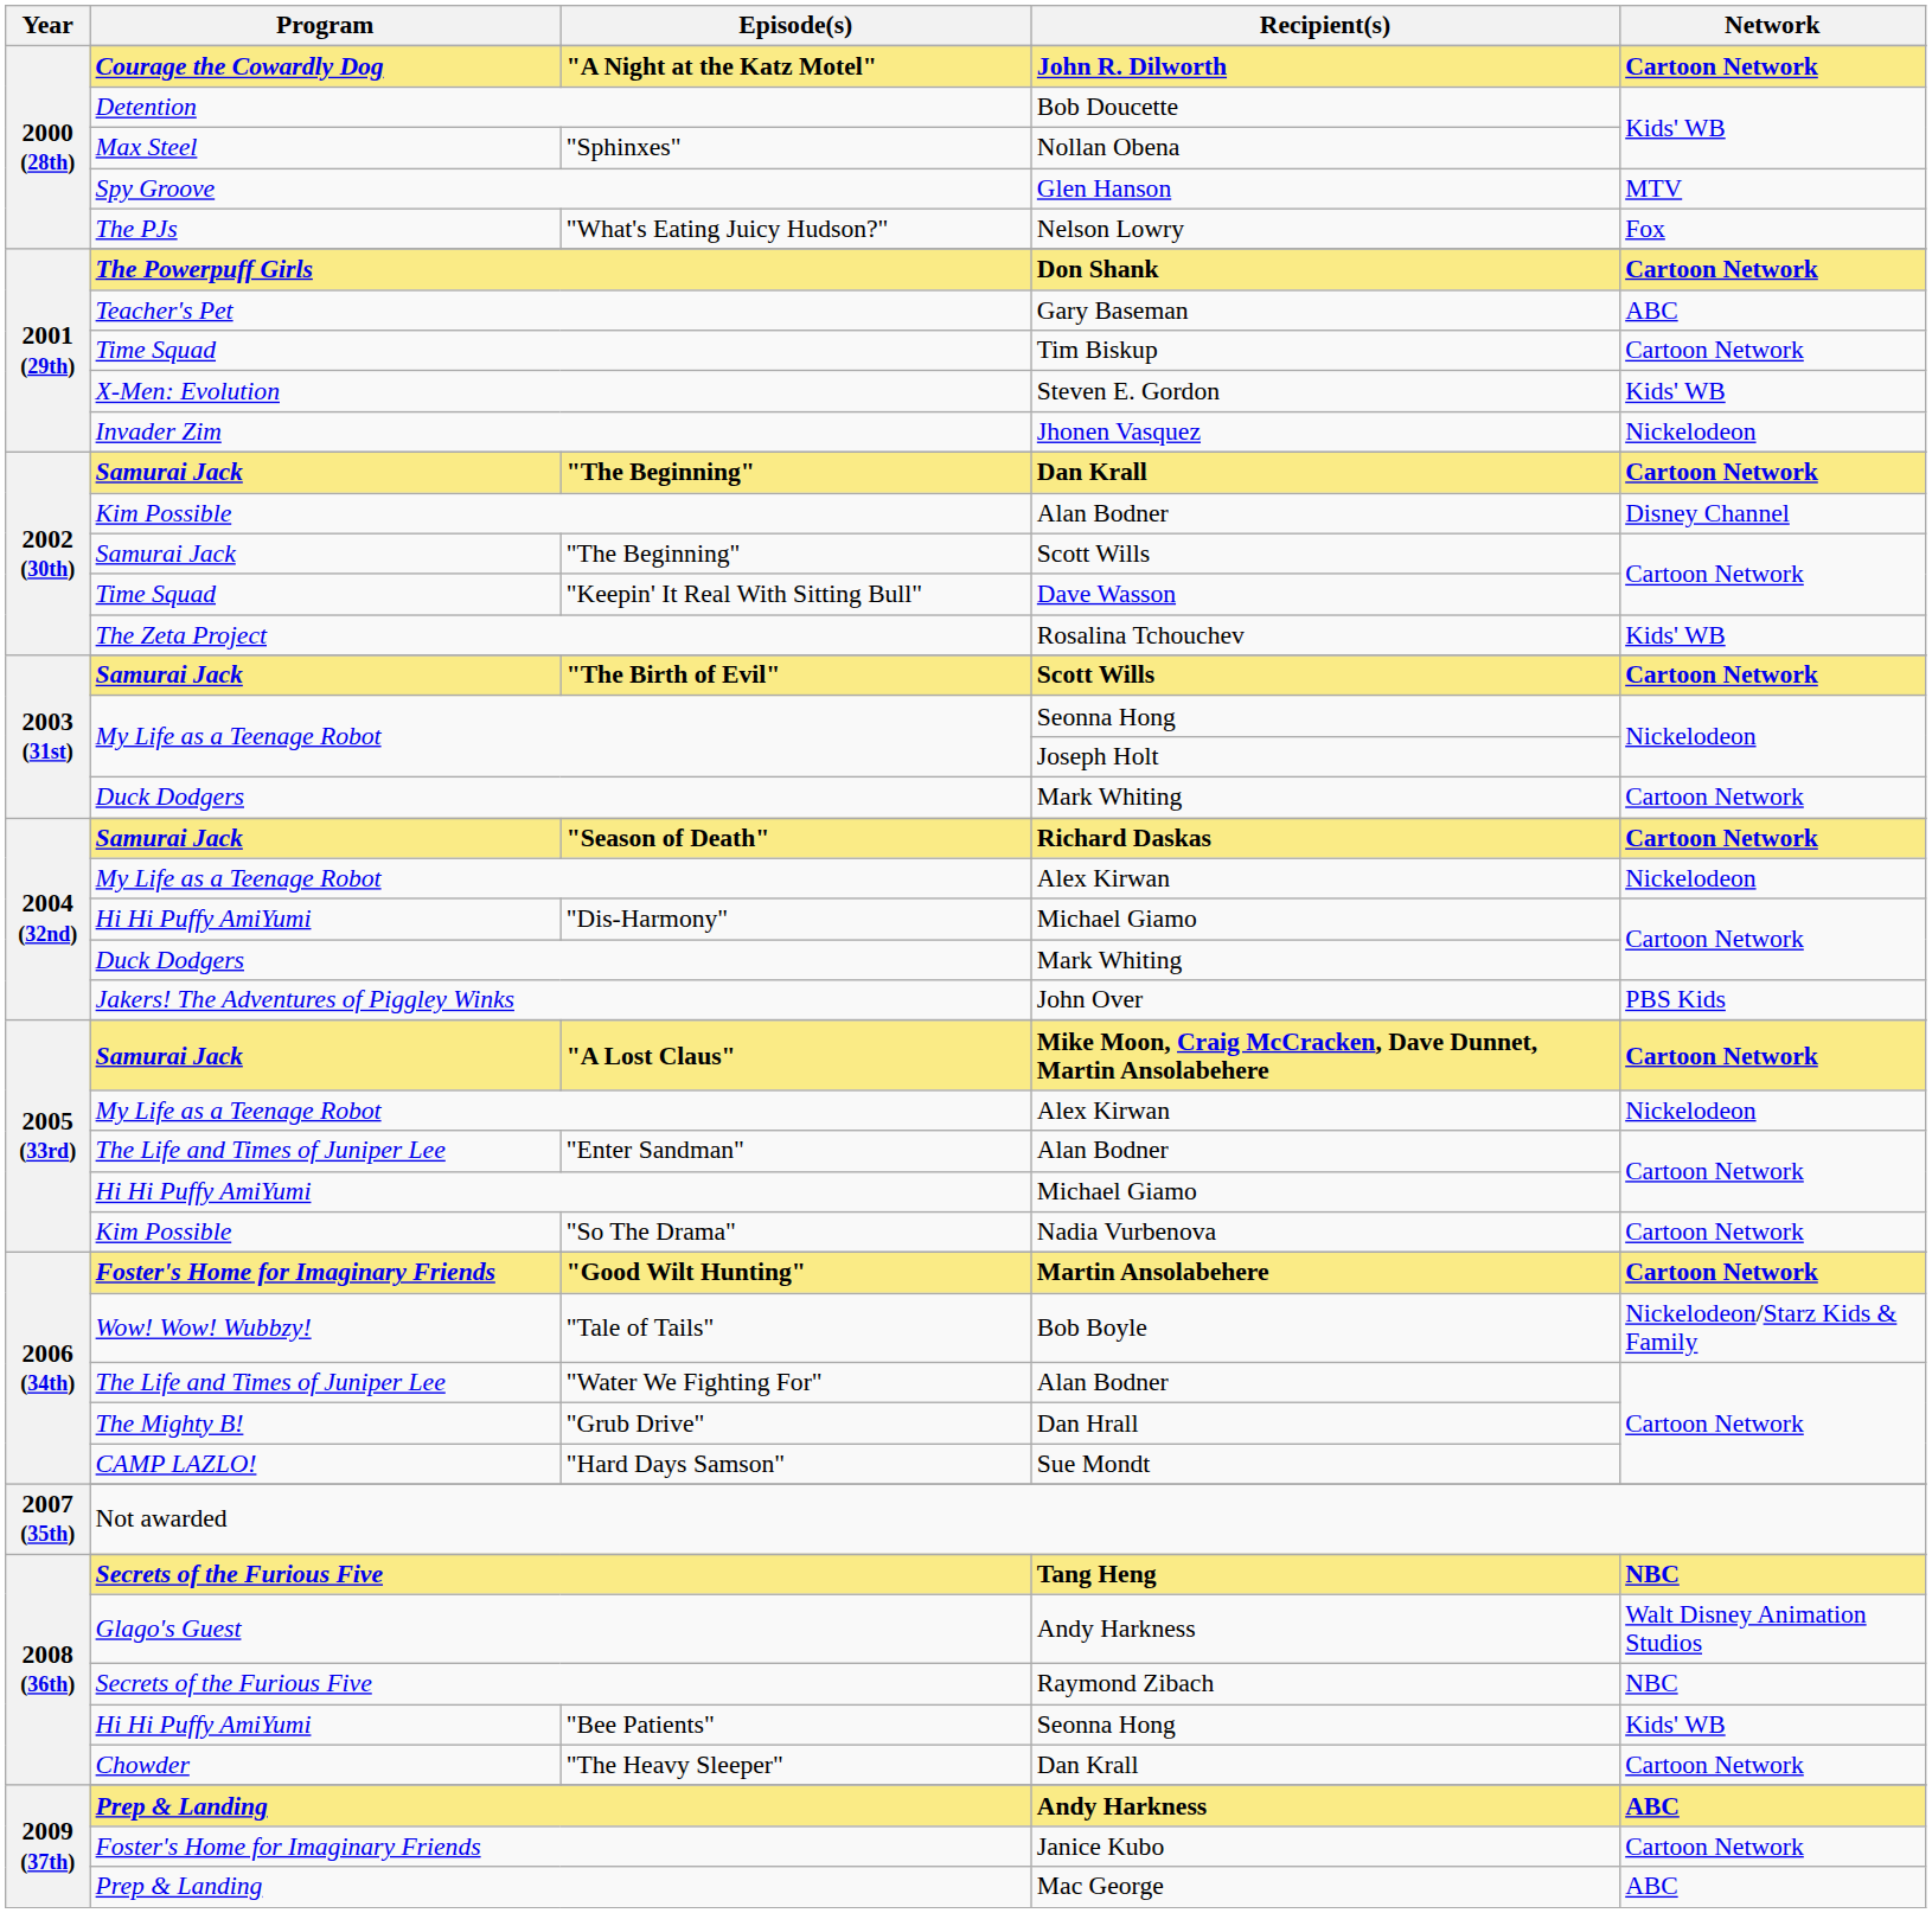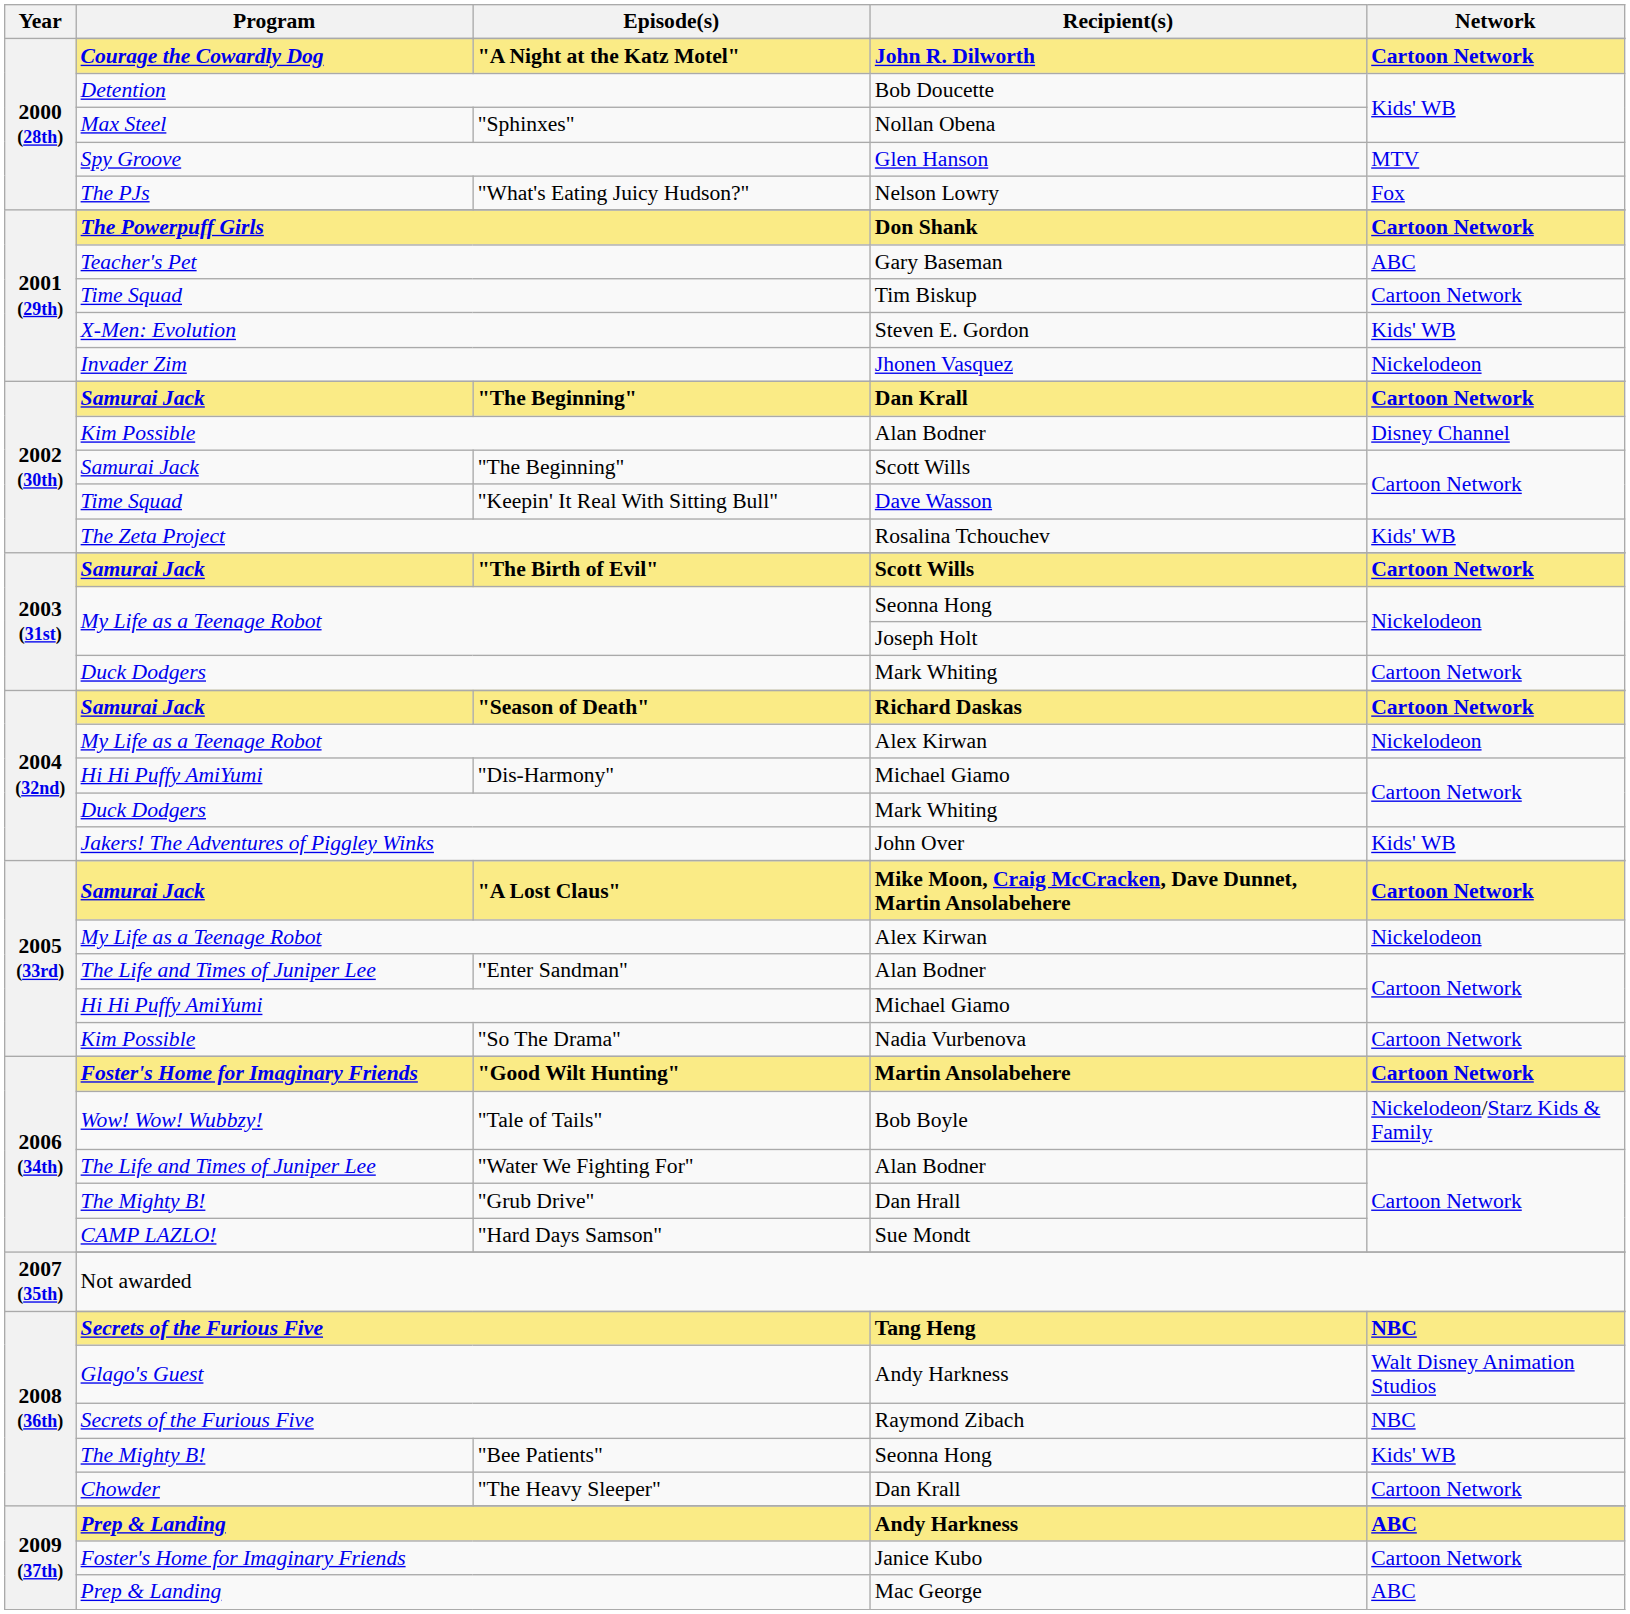 <table class="wikitable" style="width:95%;">
 <tr>
 <th style="width:3%;">Year</th>
 <th style="width:20%;">Program</th>
 <th style="width:20%;">Episode(s)</th>
 <th style="width:25%;">Recipient(s)</th>
 <th style="width:13%;">Network</th>
 </tr>
 <tr>
 <th rowspan="6" style="text-align:center;">2000 <br><small>(<a href='#'>28th</a>)</small><br></th>
 </tr>
 <tr style="background:#FAEB86;">
 <td><strong><em><a href='#'>Courage the Cowardly Dog</a></em></strong></td>
 <td><strong>"A Night at the Katz Motel"</strong></td>
 <td><strong><a href='#'>John R. Dilworth</a></strong></td>
 <td><strong><a href='#'>Cartoon Network</a></strong></td>
 </tr>
 <tr>
 <td colspan="2"><em><a href='#'>Detention</a></em></td>
 <td>Bob Doucette</td>
 <td rowspan="2"><a href='#'>Kids' WB</a></td>
 </tr>
 <tr>
 <td><em><a href='#'>Max Steel</a></em></td>
 <td>"Sphinxes"</td>
 <td>Nollan Obena</td>
 </tr>
 <tr>
 <td colspan="2"><em><a href='#'>Spy Groove</a></em></td>
 <td><a href='#'>Glen Hanson</a></td>
 <td><a href='#'>MTV</a></td>
 </tr>
 <tr>
 <td><em><a href='#'>The PJs</a></em></td>
 <td>"What's Eating Juicy Hudson?"</td>
 <td>Nelson Lowry</td>
 <td><a href='#'>Fox</a></td>
 </tr>
 <tr>
 <th rowspan="6" style="text-align:center;">2001 <br><small>(<a href='#'>29th</a>)</small><br></th>
 </tr>
 <tr style="background:#FAEB86;">
 <td colspan="2"><strong><em><a href='#'>The Powerpuff Girls</a></em></strong></td>
 <td><strong>Don Shank</strong></td>
 <td><strong><a href='#'>Cartoon Network</a></strong></td>
 </tr>
 <tr>
 <td colspan="2"><em><a href='#'>Teacher's Pet</a></em></td>
 <td>Gary Baseman</td>
 <td><a href='#'>ABC</a></td>
 </tr>
 <tr>
 <td colspan="2"><em><a href='#'>Time Squad</a></em></td>
 <td>Tim Biskup</td>
 <td><a href='#'>Cartoon Network</a></td>
 </tr>
 <tr>
 <td colspan="2"><em><a href='#'>X-Men: Evolution</a></em></td>
 <td>Steven E. Gordon</td>
 <td><a href='#'>Kids' WB</a></td>
 </tr>
 <tr>
 <td colspan="2"><em><a href='#'>Invader Zim</a></em></td>
 <td><a href='#'>Jhonen Vasquez</a></td>
 <td><a href='#'>Nickelodeon</a></td>
 </tr>
 <tr>
 <th rowspan="6" style="text-align:center;">2002 <br><small>(<a href='#'>30th</a>)</small><br></th>
 </tr>
 <tr style="background:#FAEB86;">
 <td><strong><em><a href='#'>Samurai Jack</a></em></strong></td>
 <td><strong>"The Beginning"</strong></td>
 <td><strong>Dan Krall</strong></td>
 <td><strong><a href='#'>Cartoon Network</a></strong></td>
 </tr>
 <tr>
 <td colspan="2"><em><a href='#'>Kim Possible</a></em></td>
 <td>Alan Bodner</td>
 <td><a href='#'>Disney Channel</a></td>
 </tr>
 <tr>
 <td><em><a href='#'>Samurai Jack</a></em></td>
 <td>"The Beginning"</td>
 <td>Scott Wills</td>
 <td rowspan="2"><a href='#'>Cartoon Network</a></td>
 </tr>
 <tr>
 <td><em><a href='#'>Time Squad</a></em></td>
 <td>"Keepin' It Real With Sitting Bull"</td>
 <td><a href='#'>Dave Wasson</a></td>
 </tr>
 <tr>
 <td colspan="2"><em><a href='#'>The Zeta Project</a></em></td>
 <td>Rosalina Tchouchev</td>
 <td><a href='#'>Kids' WB</a></td>
 </tr>
 <tr>
 <th rowspan="5" style="text-align:center;">2003 <br><small>(<a href='#'>31st</a>)</small><br></th>
 </tr>
 <tr style="background:#FAEB86;">
 <td><strong><em><a href='#'>Samurai Jack</a></em></strong></td>
 <td><strong>"The Birth of Evil"</strong></td>
 <td><strong>Scott Wills</strong></td>
 <td><strong><a href='#'>Cartoon Network</a></strong></td>
 </tr>
 <tr>
 <td colspan="2" rowspan="2"><em><a href='#'>My Life as a Teenage Robot</a></em></td>
 <td>Seonna Hong</td>
 <td rowspan="2"><a href='#'>Nickelodeon</a></td>
 </tr>
 <tr>
 <td>Joseph Holt</td>
 </tr>
 <tr>
 <td colspan="2"><em><a href='#'>Duck Dodgers</a></em></td>
 <td>Mark Whiting</td>
 <td><a href='#'>Cartoon Network</a></td>
 </tr>
 <tr>
 <th rowspan="6" style="text-align:center;">2004 <br><small>(<a href='#'>32nd</a>)</small><br></th>
 </tr>
 <tr style="background:#FAEB86;">
 <td><strong><em><a href='#'>Samurai Jack</a></em></strong></td>
 <td><strong>"Season of Death"</strong></td>
 <td><strong>Richard Daskas</strong></td>
 <td><strong><a href='#'>Cartoon Network</a></strong></td>
 </tr>
 <tr>
 <td colspan="2"><em><a href='#'>My Life as a Teenage Robot</a></em></td>
 <td>Alex Kirwan</td>
 <td><a href='#'>Nickelodeon</a></td>
 </tr>
 <tr>
 <td><em><a href='#'>Hi Hi Puffy AmiYumi</a></em></td>
 <td>"Dis-Harmony"</td>
 <td>Michael Giamo</td>
 <td rowspan="2"><a href='#'>Cartoon Network</a></td>
 </tr>
 <tr>
 <td colspan="2"><em><a href='#'>Duck Dodgers</a></em></td>
 <td>Mark Whiting</td>
 </tr>
 <tr>
 <td colspan="2"><em><a href='#'>Jakers! The Adventures of Piggley Winks</a></em></td>
 <td>John Over</td>
-<td><a href='#'>PBS Kids</a></td>
+<td><a href='#'>Kids' WB</a></td>
 </tr>
 <tr>
 <th rowspan="6" style="text-align:center;">2005 <br><small>(<a href='#'>33rd</a>)</small><br></th>
 </tr>
 <tr style="background:#FAEB86;">
 <td><strong><em><a href='#'>Samurai Jack</a></em></strong></td>
 <td><strong>"A Lost Claus"</strong></td>
 <td><strong>Mike Moon, <a href='#'>Craig McCracken</a>, Dave Dunnet, Martin Ansolabehere</strong></td>
 <td><strong><a href='#'>Cartoon Network</a></strong></td>
 </tr>
 <tr>
 <td colspan="2"><em><a href='#'>My Life as a Teenage Robot</a></em></td>
 <td>Alex Kirwan</td>
 <td><a href='#'>Nickelodeon</a></td>
 </tr>
 <tr>
 <td><em><a href='#'>The Life and Times of Juniper Lee</a></em></td>
 <td>"Enter Sandman"</td>
 <td>Alan Bodner</td>
 <td rowspan="2"><a href='#'>Cartoon Network</a></td>
 </tr>
 <tr>
 <td colspan="2"><em><a href='#'>Hi Hi Puffy AmiYumi</a></em></td>
 <td>Michael Giamo</td>
 </tr>
 <tr>
 <td><em><a href='#'>Kim Possible</a></em></td>
 <td>"So The Drama"</td>
 <td>Nadia Vurbenova</td>
 <td><a href='#'>Cartoon Network</a></td>
 </tr>
 <tr>
 <th rowspan="6" style="text-align:center;">2006 <br><small>(<a href='#'>34th</a>)</small><br></th>
 </tr>
 <tr style="background:#FAEB86;">
 <td><strong><em><a href='#'>Foster's Home for Imaginary Friends</a></em></strong></td>
 <td><strong>"Good Wilt Hunting"</strong></td>
 <td><strong>Martin Ansolabehere</strong></td>
 <td><strong><a href='#'>Cartoon Network</a></strong></td>
 </tr>
 <tr>
 <td><em><a href='#'>Wow! Wow! Wubbzy!</a></em></td>
 <td>"Tale of Tails"</td>
 <td>Bob Boyle</td>
 <td><a href='#'>Nickelodeon</a>/<a href='#'>Starz Kids & Family</a></td>
 </tr>
 <tr>
 <td><em><a href='#'>The Life and Times of Juniper Lee</a></em></td>
 <td>"Water We Fighting For"</td>
 <td>Alan Bodner</td>
 <td rowspan="3"><a href='#'>Cartoon Network</a></td>
 </tr>
 <tr>
 <td><em><a href='#'>The Mighty B!</a></em></td>
 <td>"Grub Drive"</td>
 <td>Dan Hrall</td>
 </tr>
 <tr>
 <td><em><a href='#'>CAMP LAZLO!</a></em></td>
 <td>"Hard Days Samson"</td>
 <td>Sue Mondt</td>
 </tr>
 <tr>
 <th rowspan="2" style="text-align:center;">2007 <br><small>(<a href='#'>35th</a>)</small></th>
 </tr>
 <tr>
 <td colspan="4">Not awarded</td>
 </tr>
 <tr>
 <th rowspan="6" style="text-align:center;">2008 <br><small>(<a href='#'>36th</a>)</small><br></th>
 </tr>
 <tr style="background:#FAEB86;">
 <td colspan="2"><strong><em><a href='#'>Secrets of the Furious Five</a></em></strong></td>
 <td><strong>Tang Heng</strong></td>
 <td><strong><a href='#'>NBC</a></strong></td>
 </tr>
 <tr>
 <td colspan="2"><em><a href='#'>Glago's Guest</a></em></td>
 <td>Andy Harkness</td>
 <td><a href='#'>Walt Disney Animation Studios</a></td>
 </tr>
 <tr>
 <td colspan="2"><em><a href='#'>Secrets of the Furious Five</a></em></td>
 <td>Raymond Zibach</td>
 <td><a href='#'>NBC</a></td>
 </tr>
 <tr>
-<td><em><a href='#'>Hi Hi Puffy AmiYumi</a></em></td>
+<td><em><a href='#'>The Mighty B!</a></em></td>
 <td>"Bee Patients"</td>
 <td>Seonna Hong</td>
 <td><a href='#'>Kids' WB</a></td>
 </tr>
 <tr>
 <td><em><a href='#'>Chowder</a></em></td>
 <td>"The Heavy Sleeper"</td>
 <td>Dan Krall</td>
 <td><a href='#'>Cartoon Network</a></td>
 </tr>
 <tr>
 <th rowspan="4" style="text-align:center;">2009 <br><small>(<a href='#'>37th</a>)</small><br></th>
 </tr>
 <tr style="background:#FAEB86;">
 <td colspan="2"><strong><em><a href='#'>Prep & Landing</a></em></strong></td>
 <td><strong>Andy Harkness</strong></td>
 <td><strong><a href='#'>ABC</a></strong></td>
 </tr>
 <tr>
 <td colspan="2"><em><a href='#'>Foster's Home for Imaginary Friends</a></em></td>
 <td>Janice Kubo</td>
 <td><a href='#'>Cartoon Network</a></td>
 </tr>
 <tr>
 <td colspan="2"><em><a href='#'>Prep & Landing</a></em></td>
 <td>Mac George</td>
 <td><a href='#'>ABC</a></td>
 </tr>
 <tr>
 </tr>
 </table>
